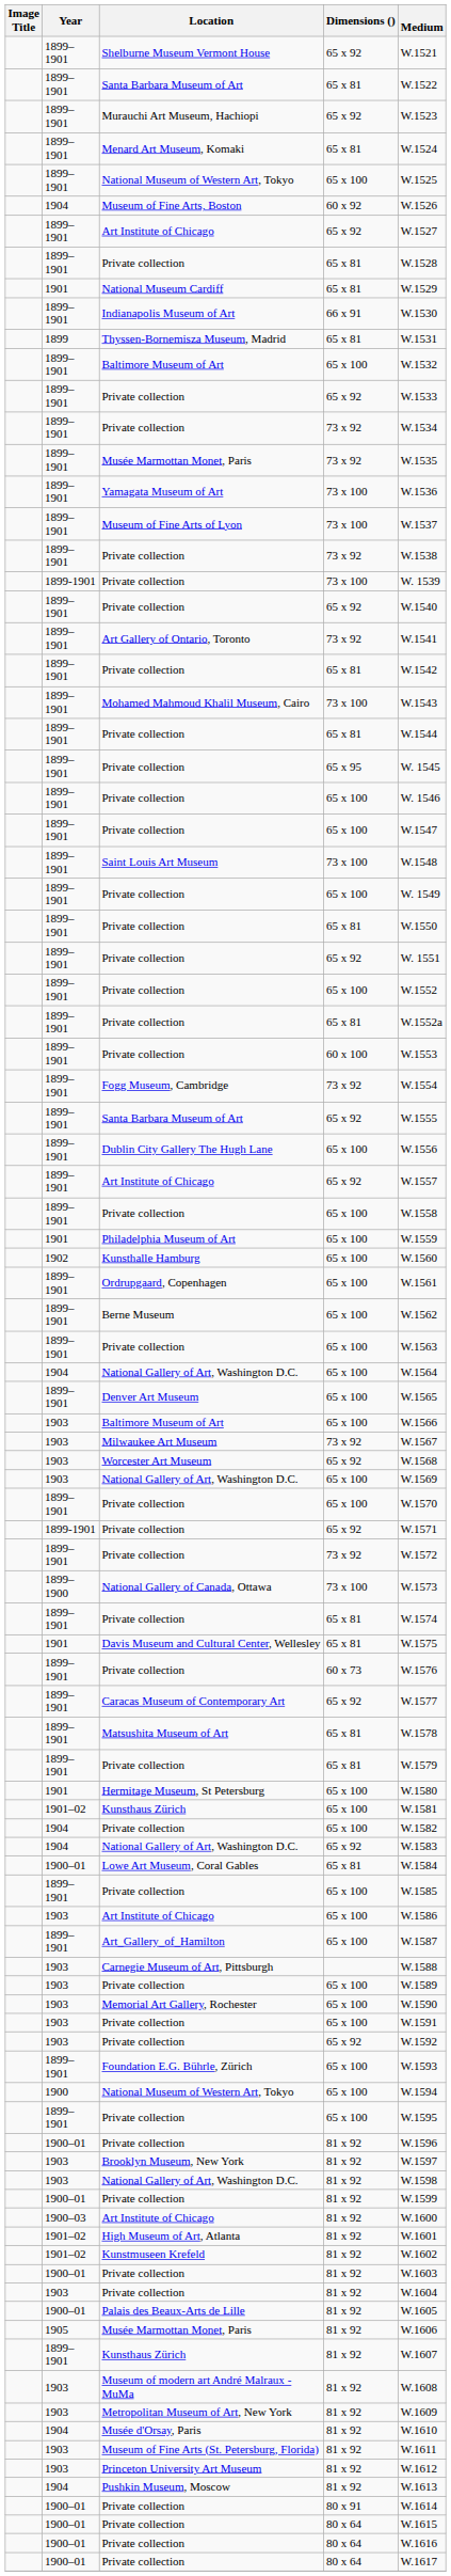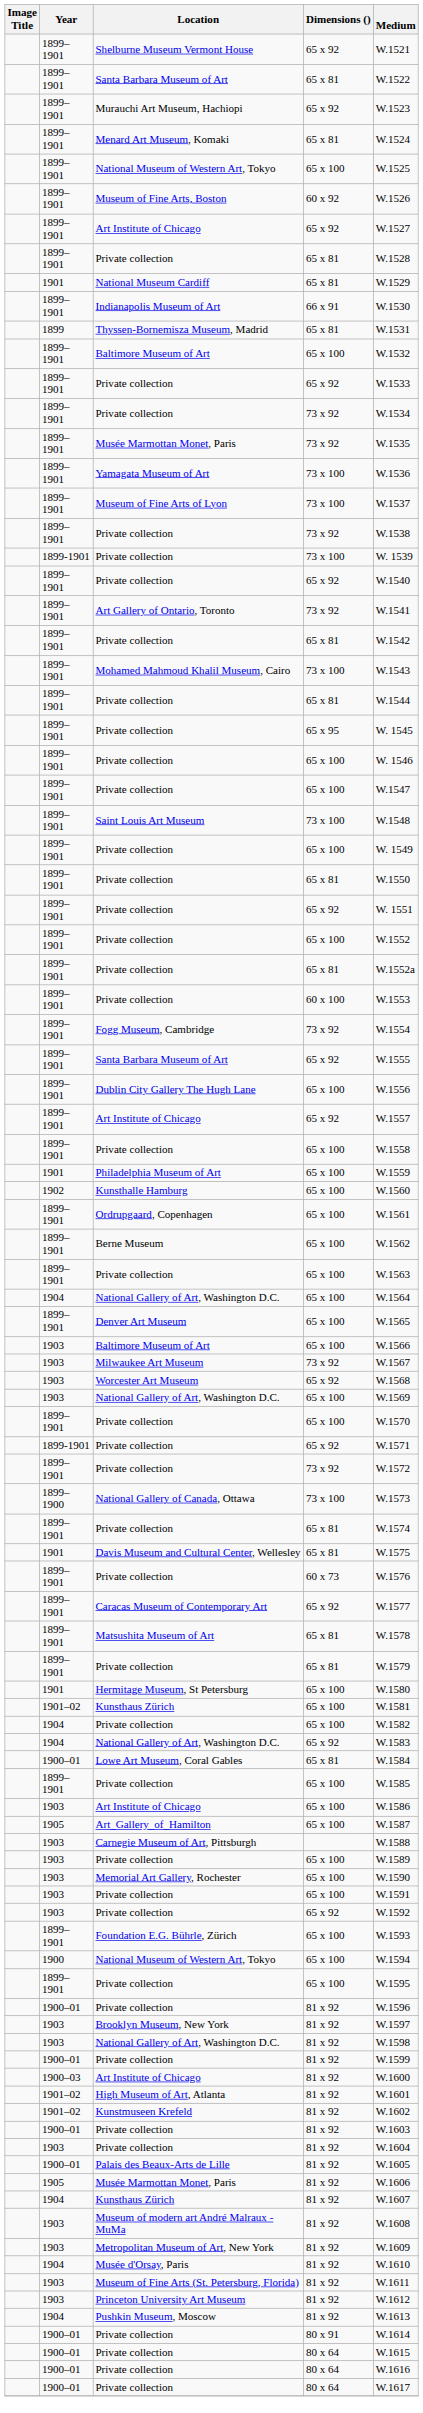 <table class="sortable wikitable" style="margin-left:0.5em; text-align:left">
 <tr>
 <th>Image<br>Title</th>
 <th>Year</th>
 <th>Location</th>
 <th>Dimensions ()</th>
 <th><br>Medium</th>
 </tr>
 <tr>
 <td></td>
 <td>1899–1901</td>
 <td><a href='#'>Shelburne Museum Vermont House</a></td>
 <td>65 x 92</td>
 <td>W.1521</td>
 </tr>
 <tr>
 <td></td>
 <td>1899–1901</td>
 <td><a href='#'>Santa Barbara Museum of Art</a></td>
 <td>65 x 81</td>
 <td>W.1522</td>
 </tr>
 <tr>
 <td></td>
 <td>1899–1901</td>
 <td>Murauchi Art Museum, Hachiopi</td>
 <td>65 x 92</td>
 <td>W.1523</td>
 </tr>
 <tr>
 <td></td>
 <td>1899–1901</td>
 <td><a href='#'>Menard Art Museum</a>, Komaki</td>
 <td>65 x 81</td>
 <td>W.1524</td>
 </tr>
 <tr>
 <td></td>
 <td>1899–1901</td>
 <td><a href='#'>National Museum of Western Art</a>, Tokyo</td>
 <td>65 x 100</td>
 <td>W.1525</td>
 </tr>
 <tr>
 <td></td>
-<td>1904</td>
+<td>1899–1901</td>
 <td><a href='#'>Museum of Fine Arts, Boston</a></td>
 <td>60 x 92</td>
 <td>W.1526</td>
 </tr>
 <tr>
 <td></td>
 <td>1899–1901</td>
 <td><a href='#'>Art Institute of Chicago</a></td>
 <td>65 x 92</td>
 <td>W.1527</td>
 </tr>
 <tr>
 <td></td>
 <td>1899–1901</td>
 <td>Private collection</td>
 <td>65 x 81</td>
 <td>W.1528</td>
 </tr>
 <tr>
 <td></td>
 <td>1901</td>
 <td><a href='#'>National Museum Cardiff</a></td>
 <td>65 x 81</td>
 <td>W.1529</td>
 </tr>
 <tr>
 <td></td>
 <td>1899–1901</td>
 <td><a href='#'>Indianapolis Museum of Art</a></td>
 <td>66 x 91</td>
 <td>W.1530</td>
 </tr>
 <tr>
 <td></td>
 <td>1899</td>
 <td><a href='#'>Thyssen-Bornemisza Museum</a>, Madrid</td>
 <td>65 x 81</td>
 <td>W.1531</td>
 </tr>
 <tr>
 <td></td>
 <td>1899–1901</td>
 <td><a href='#'>Baltimore Museum of Art</a></td>
 <td>65 x 100</td>
 <td>W.1532</td>
 </tr>
 <tr>
 <td></td>
 <td>1899–1901</td>
 <td>Private collection</td>
 <td>65 x 92</td>
 <td>W.1533</td>
 </tr>
 <tr>
 <td></td>
 <td>1899–1901</td>
 <td>Private collection</td>
 <td>73 x 92</td>
 <td>W.1534</td>
 </tr>
 <tr>
 <td></td>
 <td>1899–1901</td>
 <td><a href='#'>Musée Marmottan Monet</a>, Paris</td>
 <td>73 x 92</td>
 <td>W.1535</td>
 </tr>
 <tr>
 <td></td>
 <td>1899–1901</td>
 <td><a href='#'>Yamagata Museum of Art</a></td>
 <td>73 x 100</td>
 <td>W.1536</td>
 </tr>
 <tr>
 <td></td>
 <td>1899–1901</td>
 <td><a href='#'>Museum of Fine Arts of Lyon</a></td>
 <td>73 x 100</td>
 <td>W.1537</td>
 </tr>
 <tr>
 <td></td>
 <td>1899–1901</td>
 <td>Private collection</td>
 <td>73 x 92</td>
 <td>W.1538</td>
 </tr>
 <tr>
 <td></td>
 <td>1899-1901</td>
 <td>Private collection</td>
 <td>73 x 100</td>
 <td>W. 1539</td>
 </tr>
 <tr>
 <td></td>
 <td>1899–1901</td>
 <td>Private collection</td>
 <td>65 x 92</td>
 <td>W.1540</td>
 </tr>
 <tr>
 <td></td>
 <td>1899–1901</td>
 <td><a href='#'>Art Gallery of Ontario</a>, Toronto</td>
 <td>73 x 92</td>
 <td>W.1541</td>
 </tr>
 <tr>
 <td></td>
 <td>1899–1901</td>
 <td>Private collection</td>
 <td>65 x 81</td>
 <td>W.1542</td>
 </tr>
 <tr>
 <td></td>
 <td>1899–1901</td>
 <td><a href='#'>Mohamed Mahmoud Khalil Museum</a>, Cairo</td>
 <td>73 x 100</td>
 <td>W.1543</td>
 </tr>
 <tr>
 <td></td>
 <td>1899–1901</td>
 <td>Private collection</td>
 <td>65 x 81</td>
 <td>W.1544</td>
 </tr>
 <tr>
 <td></td>
 <td>1899–1901</td>
 <td>Private collection</td>
 <td>65 x 95</td>
 <td>W. 1545</td>
 </tr>
 <tr>
 <td></td>
 <td>1899–1901</td>
 <td>Private collection</td>
 <td>65 x 100</td>
 <td>W. 1546</td>
 </tr>
 <tr>
 <td></td>
 <td>1899–1901</td>
 <td>Private collection</td>
 <td>65 x 100</td>
 <td>W.1547</td>
 </tr>
 <tr>
 <td></td>
 <td>1899–1901</td>
 <td><a href='#'>Saint Louis Art Museum</a></td>
 <td>73 x 100</td>
 <td>W.1548</td>
 </tr>
 <tr>
 <td></td>
 <td>1899–1901</td>
 <td>Private collection</td>
 <td>65 x 100</td>
 <td>W. 1549</td>
 </tr>
 <tr>
 <td></td>
 <td>1899–1901</td>
 <td>Private collection</td>
 <td>65 x 81</td>
 <td>W.1550</td>
 </tr>
 <tr>
 <td></td>
 <td>1899–1901</td>
 <td>Private collection</td>
 <td>65 x 92</td>
 <td>W. 1551</td>
 </tr>
 <tr>
 <td></td>
 <td>1899–1901</td>
 <td>Private collection</td>
 <td>65 x 100</td>
 <td>W.1552</td>
 </tr>
 <tr>
 <td></td>
 <td>1899–1901</td>
 <td>Private collection</td>
 <td>65 x 81</td>
 <td>W.1552a</td>
 </tr>
 <tr>
 <td></td>
 <td>1899–1901</td>
 <td>Private collection</td>
 <td>60 x 100</td>
 <td>W.1553</td>
 </tr>
 <tr>
 <td></td>
 <td>1899–1901</td>
 <td><a href='#'>Fogg Museum</a>, Cambridge</td>
 <td>73 x 92</td>
 <td>W.1554</td>
 </tr>
 <tr>
 <td></td>
 <td>1899–1901</td>
 <td><a href='#'>Santa Barbara Museum of Art</a></td>
 <td>65 x 92</td>
 <td>W.1555</td>
 </tr>
 <tr>
 <td></td>
 <td>1899–1901</td>
 <td><a href='#'>Dublin City Gallery The Hugh Lane</a></td>
 <td>65 x 100</td>
 <td>W.1556</td>
 </tr>
 <tr>
 <td></td>
 <td>1899–1901</td>
 <td><a href='#'>Art Institute of Chicago</a></td>
 <td>65 x 92</td>
 <td>W.1557</td>
 </tr>
 <tr>
 <td></td>
 <td>1899–1901</td>
 <td>Private collection</td>
 <td>65 x 100</td>
 <td>W.1558</td>
 </tr>
 <tr>
 <td></td>
 <td>1901</td>
 <td><a href='#'>Philadelphia Museum of Art</a></td>
 <td>65 x 100</td>
 <td>W.1559</td>
 </tr>
 <tr>
 <td></td>
 <td>1902</td>
 <td><a href='#'>Kunsthalle Hamburg</a></td>
 <td>65 x 100</td>
 <td>W.1560</td>
 </tr>
 <tr>
 <td></td>
 <td>1899–1901</td>
 <td><a href='#'>Ordrupgaard</a>, Copenhagen</td>
 <td>65 x 100</td>
 <td>W.1561</td>
 </tr>
 <tr>
 <td></td>
 <td>1899–1901</td>
 <td>Berne Museum</td>
 <td>65 x 100</td>
 <td>W.1562</td>
 </tr>
 <tr>
 <td></td>
 <td>1899–1901</td>
 <td>Private collection</td>
 <td>65 x 100</td>
 <td>W.1563</td>
 </tr>
 <tr>
 <td></td>
 <td>1904</td>
 <td><a href='#'>National Gallery of Art</a>, Washington D.C.</td>
 <td>65 x 100</td>
 <td>W.1564</td>
 </tr>
 <tr>
 <td></td>
 <td>1899–1901</td>
 <td><a href='#'>Denver Art Museum</a></td>
 <td>65 x 100</td>
 <td>W.1565</td>
 </tr>
 <tr>
 <td></td>
 <td>1903</td>
 <td><a href='#'>Baltimore Museum of Art</a></td>
 <td>65 x 100</td>
 <td>W.1566</td>
 </tr>
 <tr>
 <td></td>
 <td>1903</td>
 <td><a href='#'>Milwaukee Art Museum</a></td>
 <td>73 x 92</td>
 <td>W.1567</td>
 </tr>
 <tr>
 <td></td>
 <td>1903</td>
 <td><a href='#'>Worcester Art Museum</a></td>
 <td>65 x 92</td>
 <td>W.1568</td>
 </tr>
 <tr>
 <td></td>
 <td>1903</td>
 <td><a href='#'>National Gallery of Art</a>, Washington D.C.</td>
 <td>65 x 100</td>
 <td>W.1569</td>
 </tr>
 <tr>
 <td></td>
 <td>1899–1901</td>
 <td>Private collection</td>
 <td>65 x 100</td>
 <td>W.1570</td>
 </tr>
 <tr>
 <td></td>
 <td>1899-1901</td>
 <td>Private collection</td>
 <td>65 x 92</td>
 <td>W.1571</td>
 </tr>
 <tr>
 <td></td>
 <td>1899–1901</td>
 <td>Private collection</td>
 <td>73 x 92</td>
 <td>W.1572</td>
 </tr>
 <tr>
 <td></td>
 <td>1899–1900</td>
 <td><a href='#'>National Gallery of Canada</a>, Ottawa</td>
 <td>73 x 100</td>
 <td>W.1573</td>
 </tr>
 <tr>
 <td></td>
 <td>1899–1901</td>
 <td>Private collection</td>
 <td>65 x 81</td>
 <td>W.1574</td>
 </tr>
 <tr>
 <td></td>
 <td>1901</td>
 <td><a href='#'>Davis Museum and Cultural Center</a>, Wellesley</td>
 <td>65 x 81</td>
 <td>W.1575</td>
 </tr>
 <tr>
 <td></td>
 <td>1899–1901</td>
 <td>Private collection</td>
 <td>60 x 73</td>
 <td>W.1576</td>
 </tr>
 <tr>
 <td></td>
 <td>1899–1901</td>
 <td><a href='#'>Caracas Museum of Contemporary Art</a></td>
 <td>65 x 92</td>
 <td>W.1577</td>
 </tr>
 <tr>
 <td></td>
 <td>1899–1901</td>
 <td><a href='#'>Matsushita Museum of Art</a></td>
 <td>65 x 81</td>
 <td>W.1578</td>
 </tr>
 <tr>
 <td></td>
 <td>1899–1901</td>
 <td>Private collection</td>
 <td>65 x 81</td>
 <td>W.1579</td>
 </tr>
 <tr>
 <td></td>
 <td>1901</td>
 <td><a href='#'>Hermitage Museum</a>, St Petersburg</td>
 <td>65 x 100</td>
 <td>W.1580</td>
 </tr>
 <tr>
 <td></td>
 <td>1901–02</td>
 <td><a href='#'>Kunsthaus Zürich</a></td>
 <td>65 x 100</td>
 <td>W.1581</td>
 </tr>
 <tr>
 <td></td>
 <td>1904</td>
 <td>Private collection</td>
 <td>65 x 100</td>
 <td>W.1582</td>
 </tr>
 <tr>
 <td></td>
 <td>1904</td>
 <td><a href='#'>National Gallery of Art</a>, Washington D.C.</td>
 <td>65 x 92</td>
 <td>W.1583</td>
 </tr>
 <tr>
 <td></td>
 <td>1900–01</td>
 <td><a href='#'>Lowe Art Museum</a>, Coral Gables</td>
 <td>65 x 81</td>
 <td>W.1584</td>
 </tr>
 <tr>
 <td></td>
 <td>1899–1901</td>
 <td>Private collection</td>
 <td>65 x 100</td>
 <td>W.1585</td>
 </tr>
 <tr>
 <td></td>
 <td>1903</td>
 <td><a href='#'>Art Institute of Chicago</a></td>
 <td>65 x 100</td>
 <td>W.1586</td>
 </tr>
 <tr>
 <td></td>
-<td>1899–1901</td>
+<td>1905</td>
 <td><a href='#'>Art_Gallery_of_Hamilton</a></td>
 <td>65 x 100</td>
 <td>W.1587</td>
 </tr>
 <tr>
 <td></td>
 <td>1903</td>
 <td><a href='#'>Carnegie Museum of Art</a>, Pittsburgh</td>
 <td></td>
 <td>W.1588</td>
 </tr>
 <tr>
 <td></td>
 <td>1903</td>
 <td>Private collection</td>
 <td>65 x 100</td>
 <td>W.1589</td>
 </tr>
 <tr>
 <td></td>
 <td>1903</td>
 <td><a href='#'>Memorial Art Gallery</a>, Rochester</td>
 <td>65 x 100</td>
 <td>W.1590</td>
 </tr>
 <tr>
 <td></td>
 <td>1903</td>
 <td>Private collection</td>
 <td>65 x 100</td>
 <td>W.1591</td>
 </tr>
 <tr>
 <td></td>
 <td>1903</td>
 <td>Private collection</td>
 <td>65 x 92</td>
 <td>W.1592</td>
 </tr>
 <tr>
 <td></td>
 <td>1899–1901</td>
 <td><a href='#'>Foundation E.G. Bührle</a>, Zürich</td>
 <td>65 x 100</td>
 <td>W.1593</td>
 </tr>
 <tr>
 <td></td>
 <td>1900</td>
 <td><a href='#'>National Museum of Western Art</a>, Tokyo</td>
 <td>65 x 100</td>
 <td>W.1594</td>
 </tr>
 <tr>
 <td></td>
 <td>1899–1901</td>
 <td>Private collection</td>
 <td>65 x 100</td>
 <td>W.1595</td>
 </tr>
 <tr>
 <td></td>
 <td>1900–01</td>
 <td>Private collection</td>
 <td>81 x 92</td>
 <td>W.1596</td>
 </tr>
 <tr>
 <td></td>
 <td>1903</td>
 <td><a href='#'>Brooklyn Museum</a>, New York</td>
 <td>81 x 92</td>
 <td>W.1597</td>
 </tr>
 <tr>
 <td></td>
 <td>1903</td>
 <td><a href='#'>National Gallery of Art</a>, Washington D.C.</td>
 <td>81 x 92</td>
 <td>W.1598</td>
 </tr>
 <tr>
 <td></td>
 <td>1900–01</td>
 <td>Private collection</td>
 <td>81 x 92</td>
 <td>W.1599</td>
 </tr>
 <tr>
 <td></td>
 <td>1900–03</td>
 <td><a href='#'>Art Institute of Chicago</a></td>
 <td>81 x 92</td>
 <td>W.1600</td>
 </tr>
 <tr>
 <td></td>
 <td>1901–02</td>
 <td><a href='#'>High Museum of Art</a>, Atlanta</td>
 <td>81 x 92</td>
 <td>W.1601</td>
 </tr>
 <tr>
 <td></td>
 <td>1901–02</td>
 <td><a href='#'>Kunstmuseen Krefeld</a></td>
 <td>81 x 92</td>
 <td>W.1602</td>
 </tr>
 <tr>
 <td></td>
 <td>1900–01</td>
 <td>Private collection</td>
 <td>81 x 92</td>
 <td>W.1603</td>
 </tr>
 <tr>
 <td></td>
 <td>1903</td>
 <td>Private collection</td>
 <td>81 x 92</td>
 <td>W.1604</td>
 </tr>
 <tr>
 <td></td>
 <td>1900–01</td>
 <td><a href='#'>Palais des Beaux-Arts de Lille</a></td>
 <td>81 x 92</td>
 <td>W.1605</td>
 </tr>
 <tr>
 <td></td>
 <td>1905</td>
 <td><a href='#'>Musée Marmottan Monet</a>, Paris</td>
 <td>81 x 92</td>
 <td>W.1606</td>
 </tr>
 <tr>
 <td></td>
-<td>1899–1901</td>
+<td>1904</td>
 <td><a href='#'>Kunsthaus Zürich</a></td>
 <td>81 x 92</td>
 <td>W.1607</td>
 </tr>
 <tr>
 <td></td>
 <td>1903</td>
 <td><a href='#'>Museum of modern art André Malraux - MuMa</a></td>
 <td>81 x 92</td>
 <td>W.1608</td>
 </tr>
 <tr>
 <td></td>
 <td>1903</td>
 <td><a href='#'>Metropolitan Museum of Art</a>, New York</td>
 <td>81 x 92</td>
 <td>W.1609</td>
 </tr>
 <tr>
 <td></td>
 <td>1904</td>
 <td><a href='#'>Musée d'Orsay</a>, Paris</td>
 <td>81 x 92</td>
 <td>W.1610</td>
 </tr>
 <tr>
 <td></td>
 <td>1903</td>
 <td><a href='#'>Museum of Fine Arts (St. Petersburg, Florida)</a></td>
 <td>81 x 92</td>
 <td>W.1611</td>
 </tr>
 <tr>
 <td></td>
 <td>1903</td>
 <td><a href='#'>Princeton University Art Museum</a></td>
 <td>81 x 92</td>
 <td>W.1612</td>
 </tr>
 <tr>
 <td></td>
 <td>1904</td>
 <td><a href='#'>Pushkin Museum</a>, Moscow</td>
 <td>81 x 92</td>
 <td>W.1613</td>
 </tr>
 <tr>
 <td></td>
 <td>1900–01</td>
 <td>Private collection</td>
 <td>80 x 91</td>
 <td>W.1614</td>
 </tr>
 <tr>
 <td></td>
 <td>1900–01</td>
 <td>Private collection</td>
 <td>80 x 64</td>
 <td>W.1615</td>
 </tr>
 <tr>
 <td></td>
 <td>1900–01</td>
 <td>Private collection</td>
 <td>80 x 64</td>
 <td>W.1616</td>
 </tr>
 <tr>
 <td></td>
 <td>1900–01</td>
 <td>Private collection</td>
 <td>80 x 64</td>
 <td>W.1617</td>
 </tr>
 <tr>
 </tr>
 </table>
